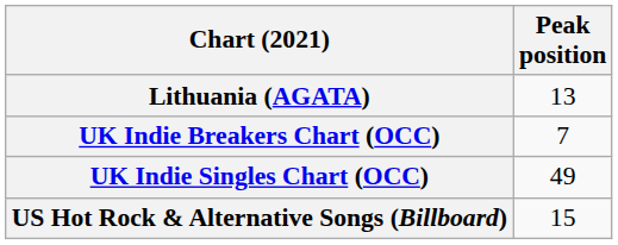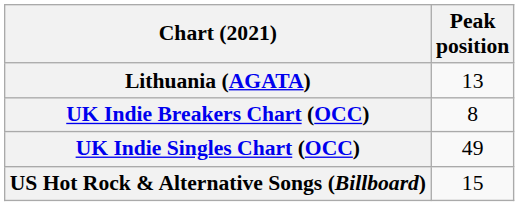 <table class="wikitable sortable plainrowheaders" style="text-align:center">
 <tr>
 <th scope="col">Chart (2021)</th>
 <th scope="col">Peak <br> position</th>
 </tr>
 <tr>
 <th scope="row">Lithuania (<a href='#'>AGATA</a>)</th>
 <td>13</td>
 </tr>
 <tr>
 <th scope="row"><a href='#'>UK Indie Breakers Chart</a> (<a href='#'>OCC</a>)</th>
-<td>7</td>
+<td>8</td>
 </tr>
 <tr>
 <th scope="row"><a href='#'>UK Indie Singles Chart</a> (<a href='#'>OCC</a>)</th>
 <td>49</td>
 </tr>
 <tr>
 <th scope="row">US Hot Rock & Alternative Songs (<em>Billboard</em>)</th>
 <td>15</td>
 </tr>
 </table>
